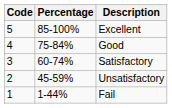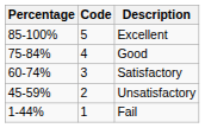 <table class="wikitable">
 <tr>
+<th>Percentage</th>
 <th>Code</th>
-<th>Percentage</th>
 <th>Description</th>
 </tr>
 <tr>
+<td>85-100%</td>
 <td>5</td>
-<td>85-100%</td>
 <td>Excellent</td>
 </tr>
 <tr>
+<td>75-84%</td>
 <td>4</td>
-<td>75-84%</td>
 <td>Good</td>
 </tr>
 <tr>
+<td>60-74%</td>
 <td>3</td>
-<td>60-74%</td>
 <td>Satisfactory</td>
 </tr>
 <tr>
+<td>45-59%</td>
 <td>2</td>
-<td>45-59%</td>
 <td>Unsatisfactory</td>
 </tr>
 <tr>
+<td>1-44%</td>
 <td>1</td>
-<td>1-44%</td>
 <td>Fail</td>
 </tr>
 </table>
